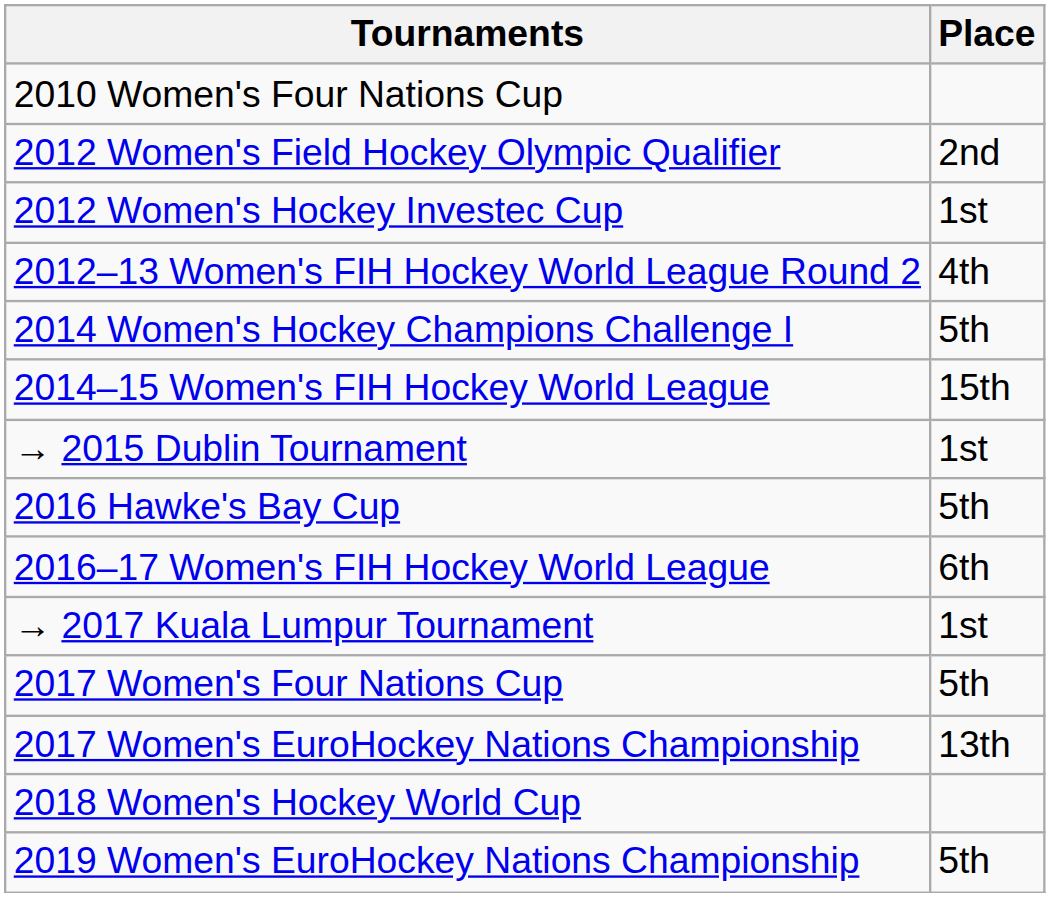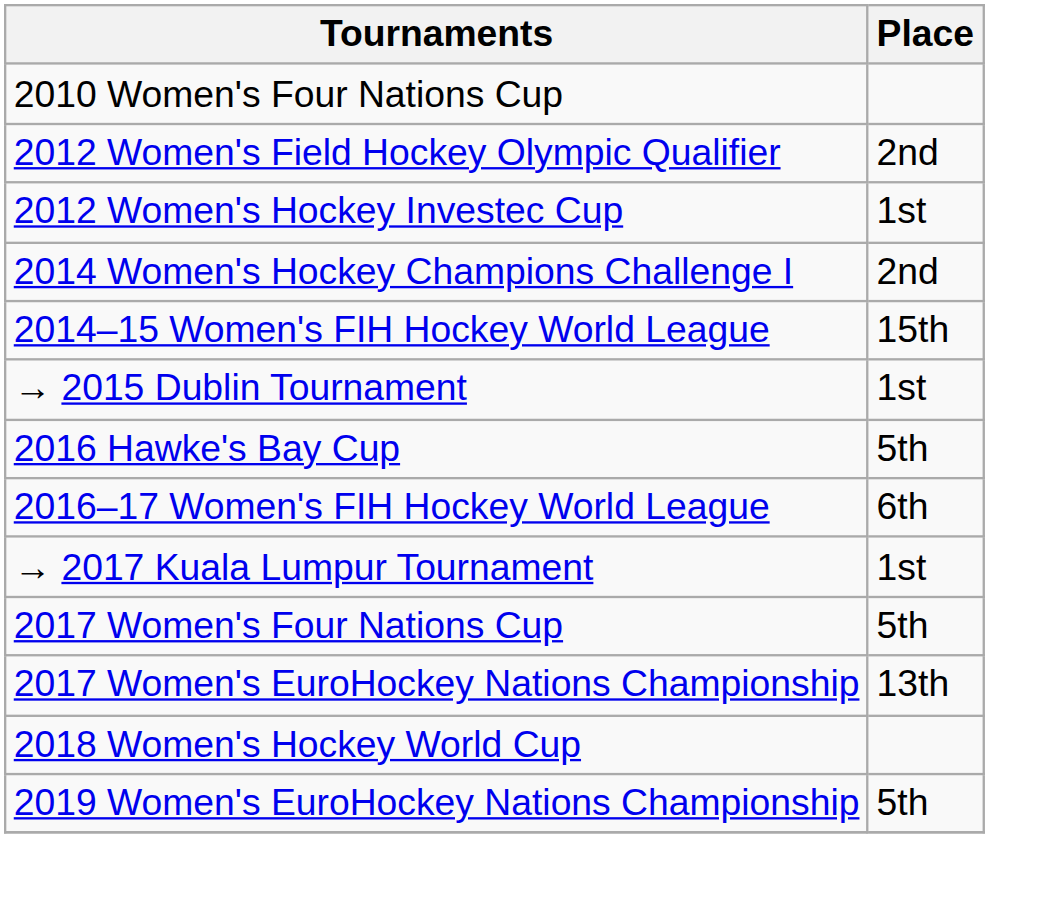 <table class="wikitable collapsible">
 <tr>
 <th>Tournaments</th>
 <th>Place</th>
 </tr>
 <tr>
 <td>2010 Women's Four Nations Cup </td>
 <td></td>
 </tr>
 <tr>
 <td><a href='#'>2012 Women's Field Hockey Olympic Qualifier</a></td>
 <td>2nd</td>
 </tr>
 <tr>
 <td><a href='#'>2012 Women's Hockey Investec Cup</a></td>
 <td>1st</td>
 </tr>
 <tr>
-<td><a href='#'>2012–13 Women's FIH Hockey World League Round 2</a></td>
-<td>4th</td>
-</tr>
-<tr>
 <td><a href='#'>2014 Women's Hockey Champions Challenge I</a></td>
-<td>5th</td>
+<td>2nd</td>
 </tr>
 <tr>
 <td><a href='#'>2014–15 Women's FIH Hockey World League</a></td>
 <td>15th</td>
 </tr>
 <tr>
 <td>→ <a href='#'>2015 Dublin Tournament</a></td>
 <td>1st</td>
 </tr>
 <tr>
 <td><a href='#'>2016 Hawke's Bay Cup</a></td>
 <td>5th</td>
 </tr>
 <tr>
 <td><a href='#'>2016–17 Women's FIH Hockey World League</a></td>
 <td>6th</td>
 </tr>
 <tr>
 <td>→ <a href='#'>2017 Kuala Lumpur Tournament</a></td>
 <td>1st</td>
 </tr>
 <tr>
 <td><a href='#'>2017 Women's Four Nations Cup</a></td>
 <td>5th</td>
 </tr>
 <tr>
 <td><a href='#'>2017 Women's EuroHockey Nations Championship</a></td>
 <td>13th</td>
 </tr>
 <tr>
 <td><a href='#'>2018 Women's Hockey World Cup</a></td>
 <td></td>
 </tr>
 <tr>
 <td><a href='#'>2019 Women's EuroHockey Nations Championship</a></td>
 <td>5th</td>
 </tr>
 <tr>
 </tr>
 </table>
